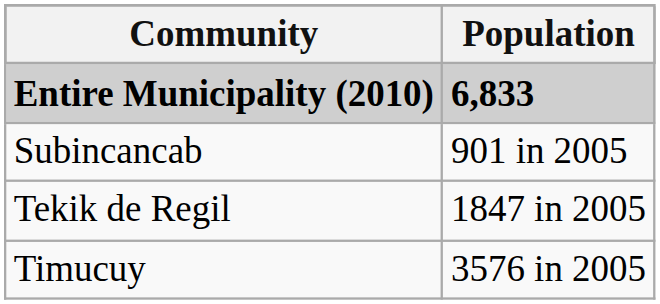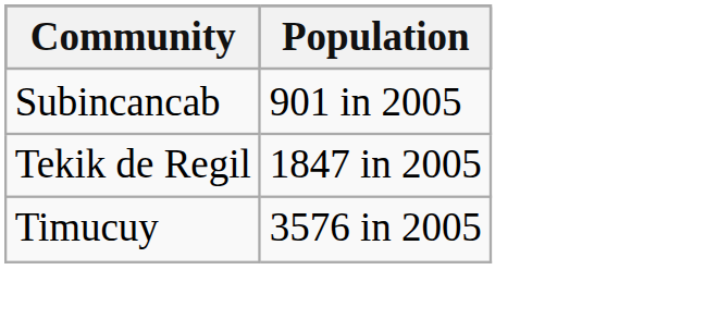 <table class="wikitable">
 <tr style="background:#111111; color:#111111;">
 <th><strong>Community</strong></th>
 <th><strong>Population</strong></th>
-</tr>
-<tr style="background:#CFCFCF;">
-<td><strong>Entire Municipality (2010)</strong></td>
-<td><strong>6,833</strong></td>
 </tr>
 <tr>
 <td>Subincancab</td>
 <td>901 in 2005</td>
 </tr>
 <tr>
 <td>Tekik de Regil</td>
 <td>1847 in 2005</td>
 </tr>
 <tr>
 <td>Timucuy</td>
 <td>3576 in 2005</td>
 </tr>
 </table>
